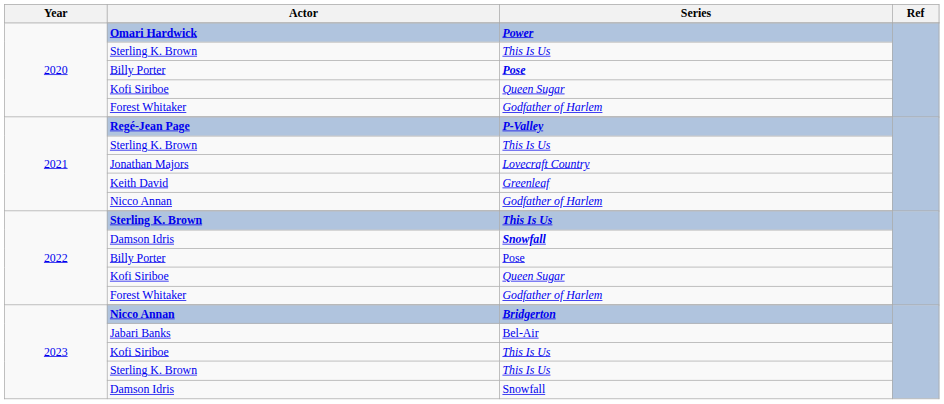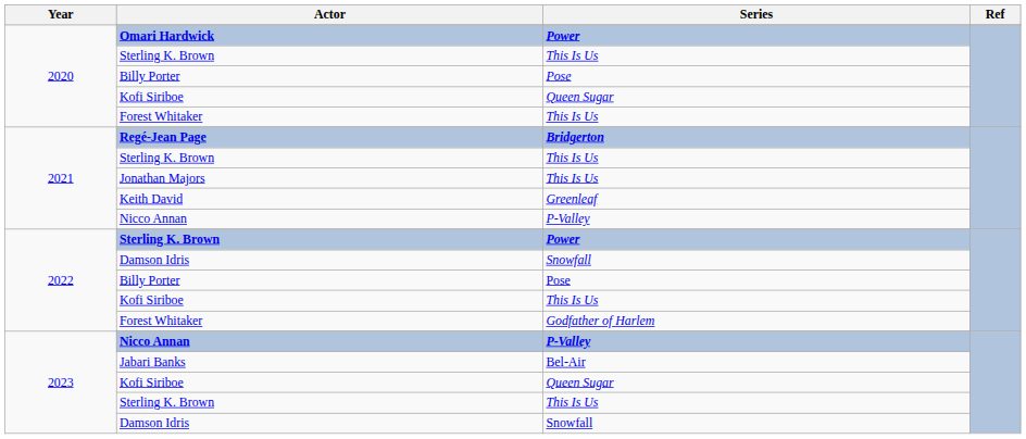 <table class="wikitable" style="width:100%;">
 <tr style="background:#bebebe;">
 <th style="width:11%;">Year</th>
 <th style="width:42%;">Actor</th>
 <th style="width:42%;">Series</th>
 <th style="width:5%;">Ref</th>
 </tr>
 <tr>
 <td rowspan="6" align="center"><a href='#'>2020</a></td>
 </tr>
 <tr style="background:#B0C4DE">
 <td><strong><a href='#'>Omari Hardwick</a></strong></td>
 <td><strong><em><a href='#'>Power</a></em></strong></td>
 <td rowspan="6" align="center"></td>
 </tr>
 <tr>
 <td><a href='#'>Sterling K. Brown</a></td>
 <td><em><a href='#'>This Is Us</a></em></td>
 </tr>
 <tr>
 <td><a href='#'>Billy Porter</a></td>
-<td><strong><em><a href='#'>Pose</a></em></strong></td>
+<td><em><a href='#'>Pose</a></em></td>
 </tr>
 <tr>
 <td><a href='#'>Kofi Siriboe</a></td>
 <td><em><a href='#'>Queen Sugar</a></em></td>
 </tr>
 <tr>
 <td><a href='#'>Forest Whitaker</a></td>
-<td><em><a href='#'>Godfather of Harlem</a></em></td>
+<td><em><a href='#'>This Is Us</a></em></td>
 </tr>
 <tr>
 <td rowspan="6" align="center"><a href='#'>2021</a></td>
 </tr>
 <tr style="background:#B0C4DE">
 <td><strong><a href='#'>Regé-Jean Page</a></strong></td>
-<td><strong><em><a href='#'>P-Valley</a></em></strong></td>
+<td><strong><em><a href='#'>Bridgerton</a></em></strong></td>
 <td rowspan="6" align="center"></td>
 </tr>
 <tr>
 <td><a href='#'>Sterling K. Brown</a></td>
 <td><em><a href='#'>This Is Us</a></em></td>
 </tr>
 <tr>
 <td><a href='#'>Jonathan Majors</a></td>
-<td><em><a href='#'>Lovecraft Country</a></em></td>
+<td><em><a href='#'>This Is Us</a></em></td>
 </tr>
 <tr>
 <td><a href='#'>Keith David</a></td>
 <td><em><a href='#'>Greenleaf</a></em></td>
 </tr>
 <tr>
 <td><a href='#'>Nicco Annan</a></td>
-<td><em><a href='#'>Godfather of Harlem</a></em></td>
+<td><em><a href='#'>P-Valley</a></em></td>
 </tr>
 <tr>
 <td rowspan="6" align="center"><a href='#'>2022</a></td>
 </tr>
 <tr style="background:#B0C4DE">
 <td><strong><a href='#'>Sterling K. Brown</a></strong></td>
-<td><strong><em><a href='#'>This Is Us</a></em></strong></td>
+<td><strong><em><a href='#'>Power</a></em></strong></td>
 <td rowspan="6" align="center"></td>
 </tr>
 <tr>
 <td><a href='#'>Damson Idris</a></td>
-<td><strong><em><a href='#'>Snowfall</a></em></strong></td>
+<td><em><a href='#'>Snowfall</a></em></td>
 </tr>
 <tr>
 <td><a href='#'>Billy Porter</a></td>
 <td><em><a href='#'></em>Pose<em></a></em></td>
 </tr>
 <tr>
 <td><a href='#'>Kofi Siriboe</a></td>
-<td><em><a href='#'>Queen Sugar</a></em></td>
+<td><em><a href='#'>This Is Us</a></em></td>
 </tr>
 <tr>
 <td><a href='#'>Forest Whitaker</a></td>
 <td><em><a href='#'>Godfather of Harlem</a></em></td>
 </tr>
 <tr>
 <td rowspan="6" align="center"><a href='#'>2023</a></td>
 </tr>
 <tr style="background:#B0C4DE">
 <td><strong><a href='#'>Nicco Annan</a></strong></td>
-<td><strong><em><a href='#'>Bridgerton</a></em></strong></td>
+<td><strong><em><a href='#'>P-Valley</a></em></strong></td>
 <td rowspan="6" align="center"></td>
 </tr>
 <tr>
 <td><a href='#'>Jabari Banks</a></td>
 <td><em><a href='#'></em>Bel-Air<em></a></em></td>
 </tr>
 <tr>
 <td><a href='#'>Kofi Siriboe</a></td>
-<td><em><a href='#'>This Is Us</a></em></td>
+<td><em><a href='#'>Queen Sugar</a></em></td>
 </tr>
 <tr>
 <td><a href='#'>Sterling K. Brown</a></td>
 <td><em><a href='#'>This Is Us</a></em></td>
 </tr>
 <tr>
 <td><a href='#'>Damson Idris</a></td>
 <td><em><a href='#'></em>Snowfall<em></a></em></td>
 </tr>
 </table>
